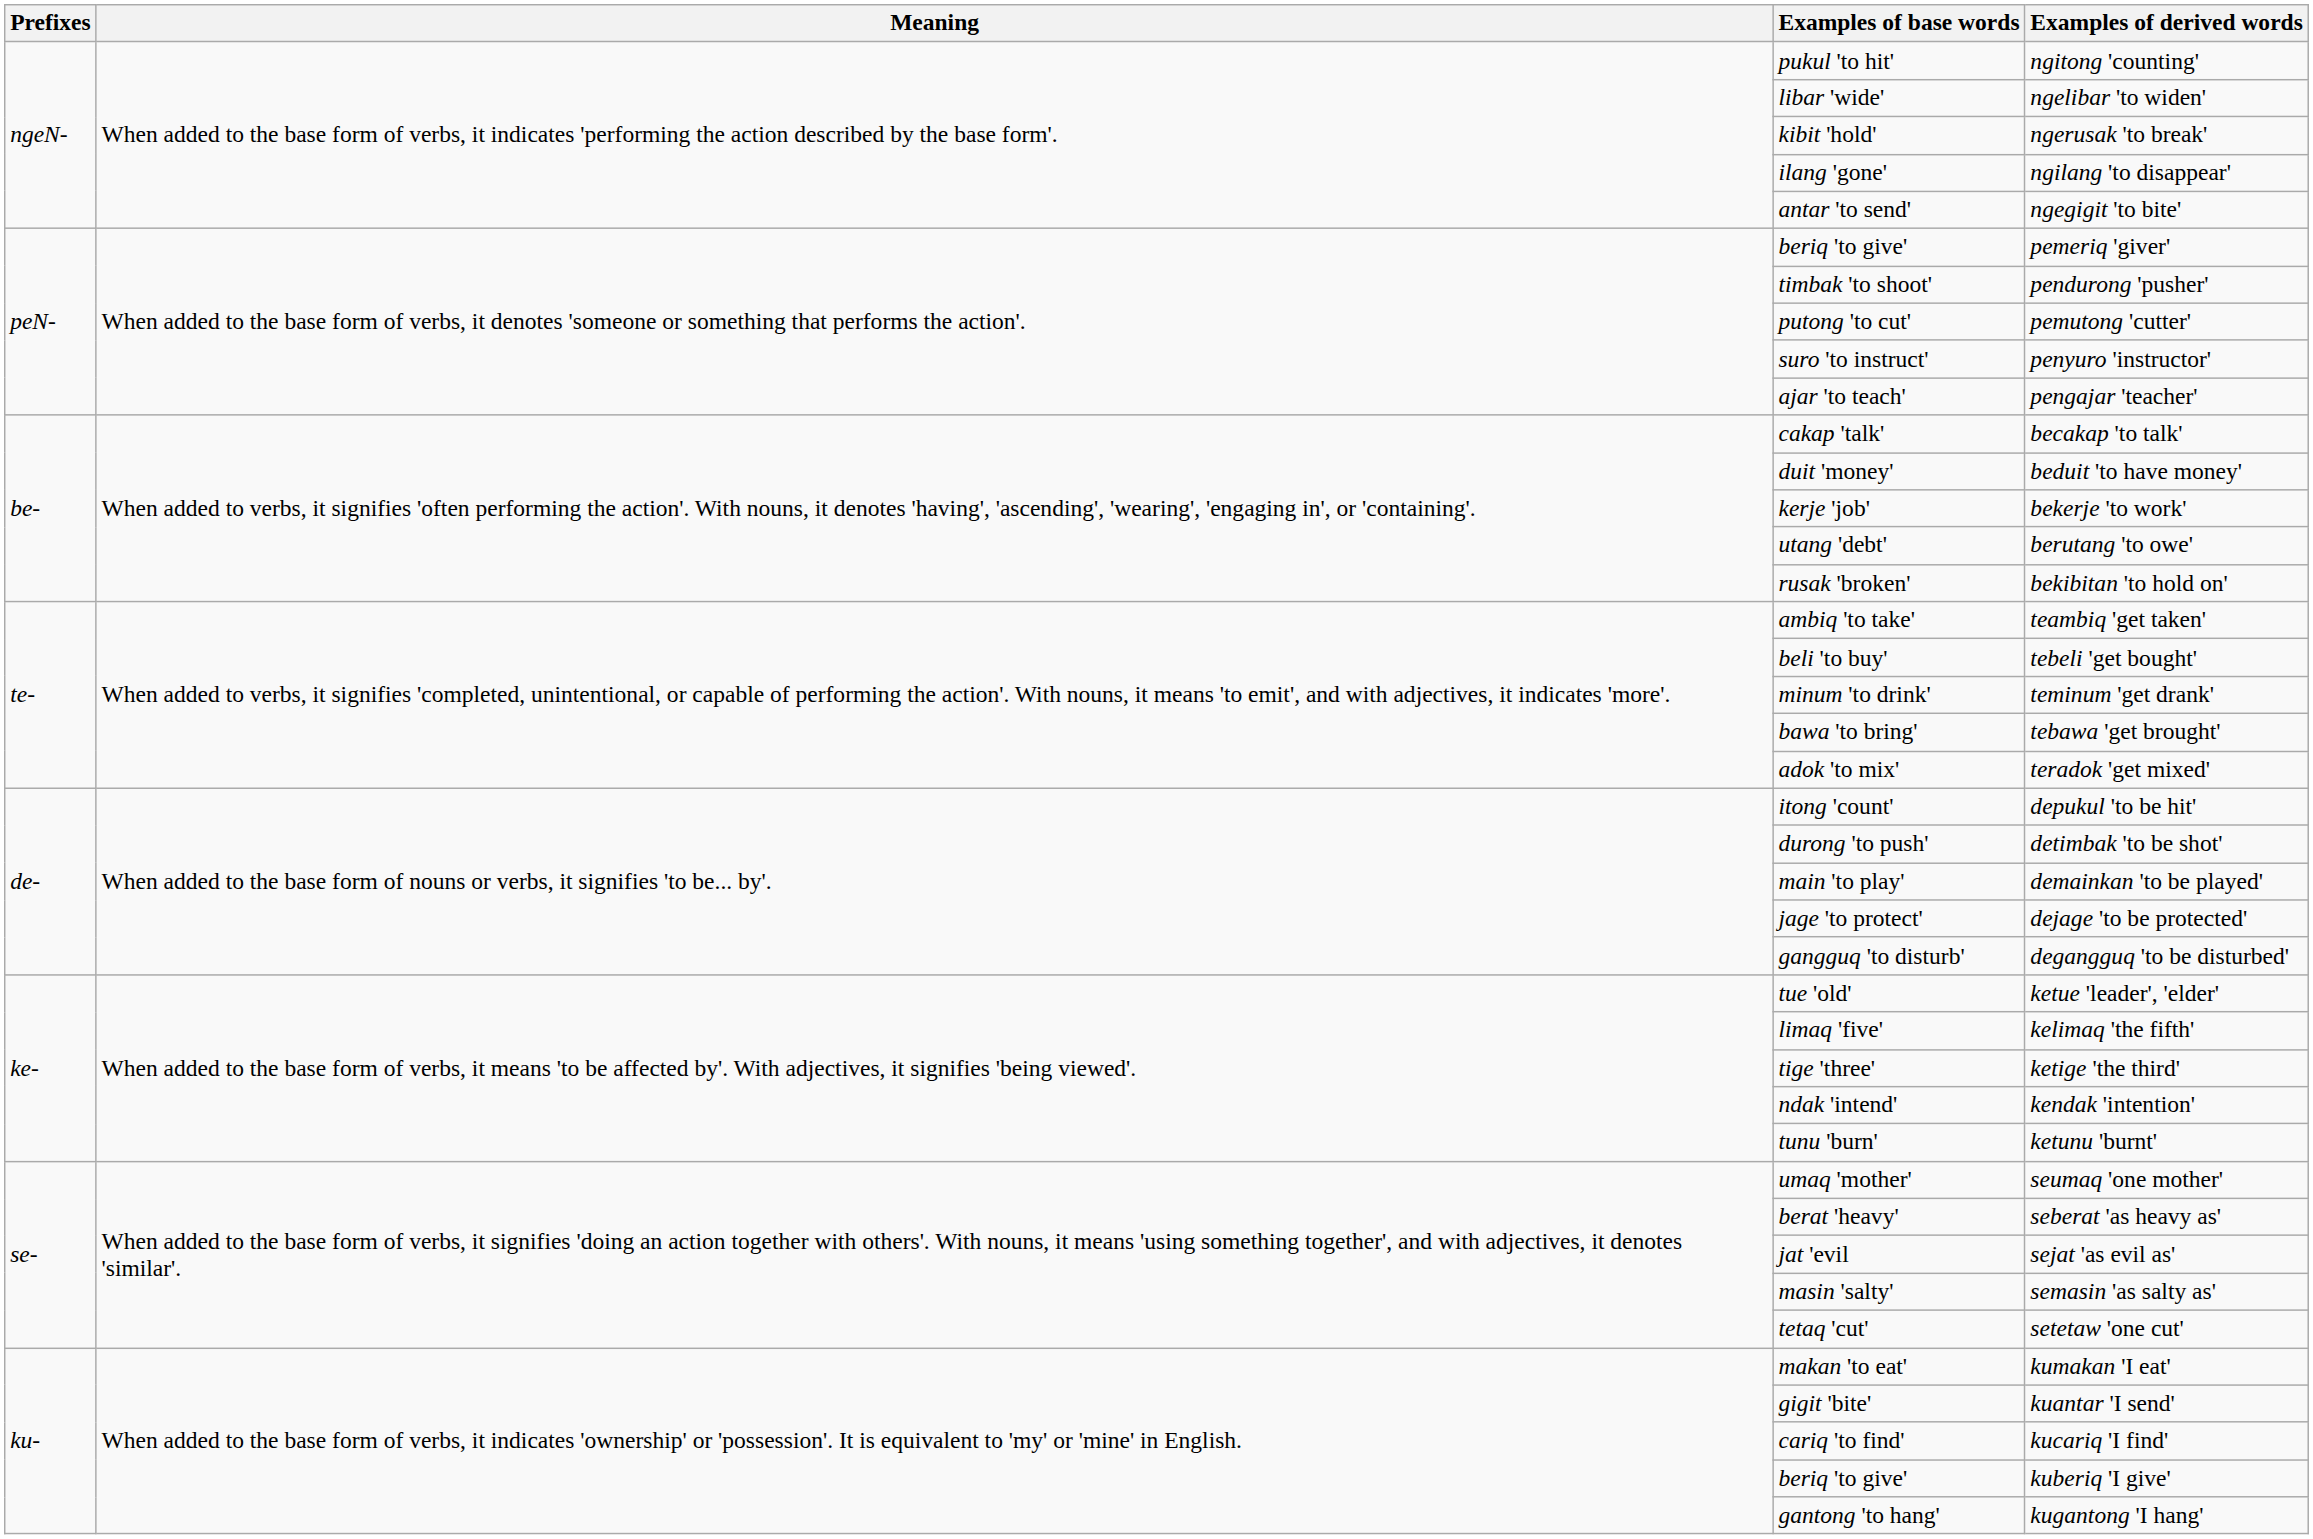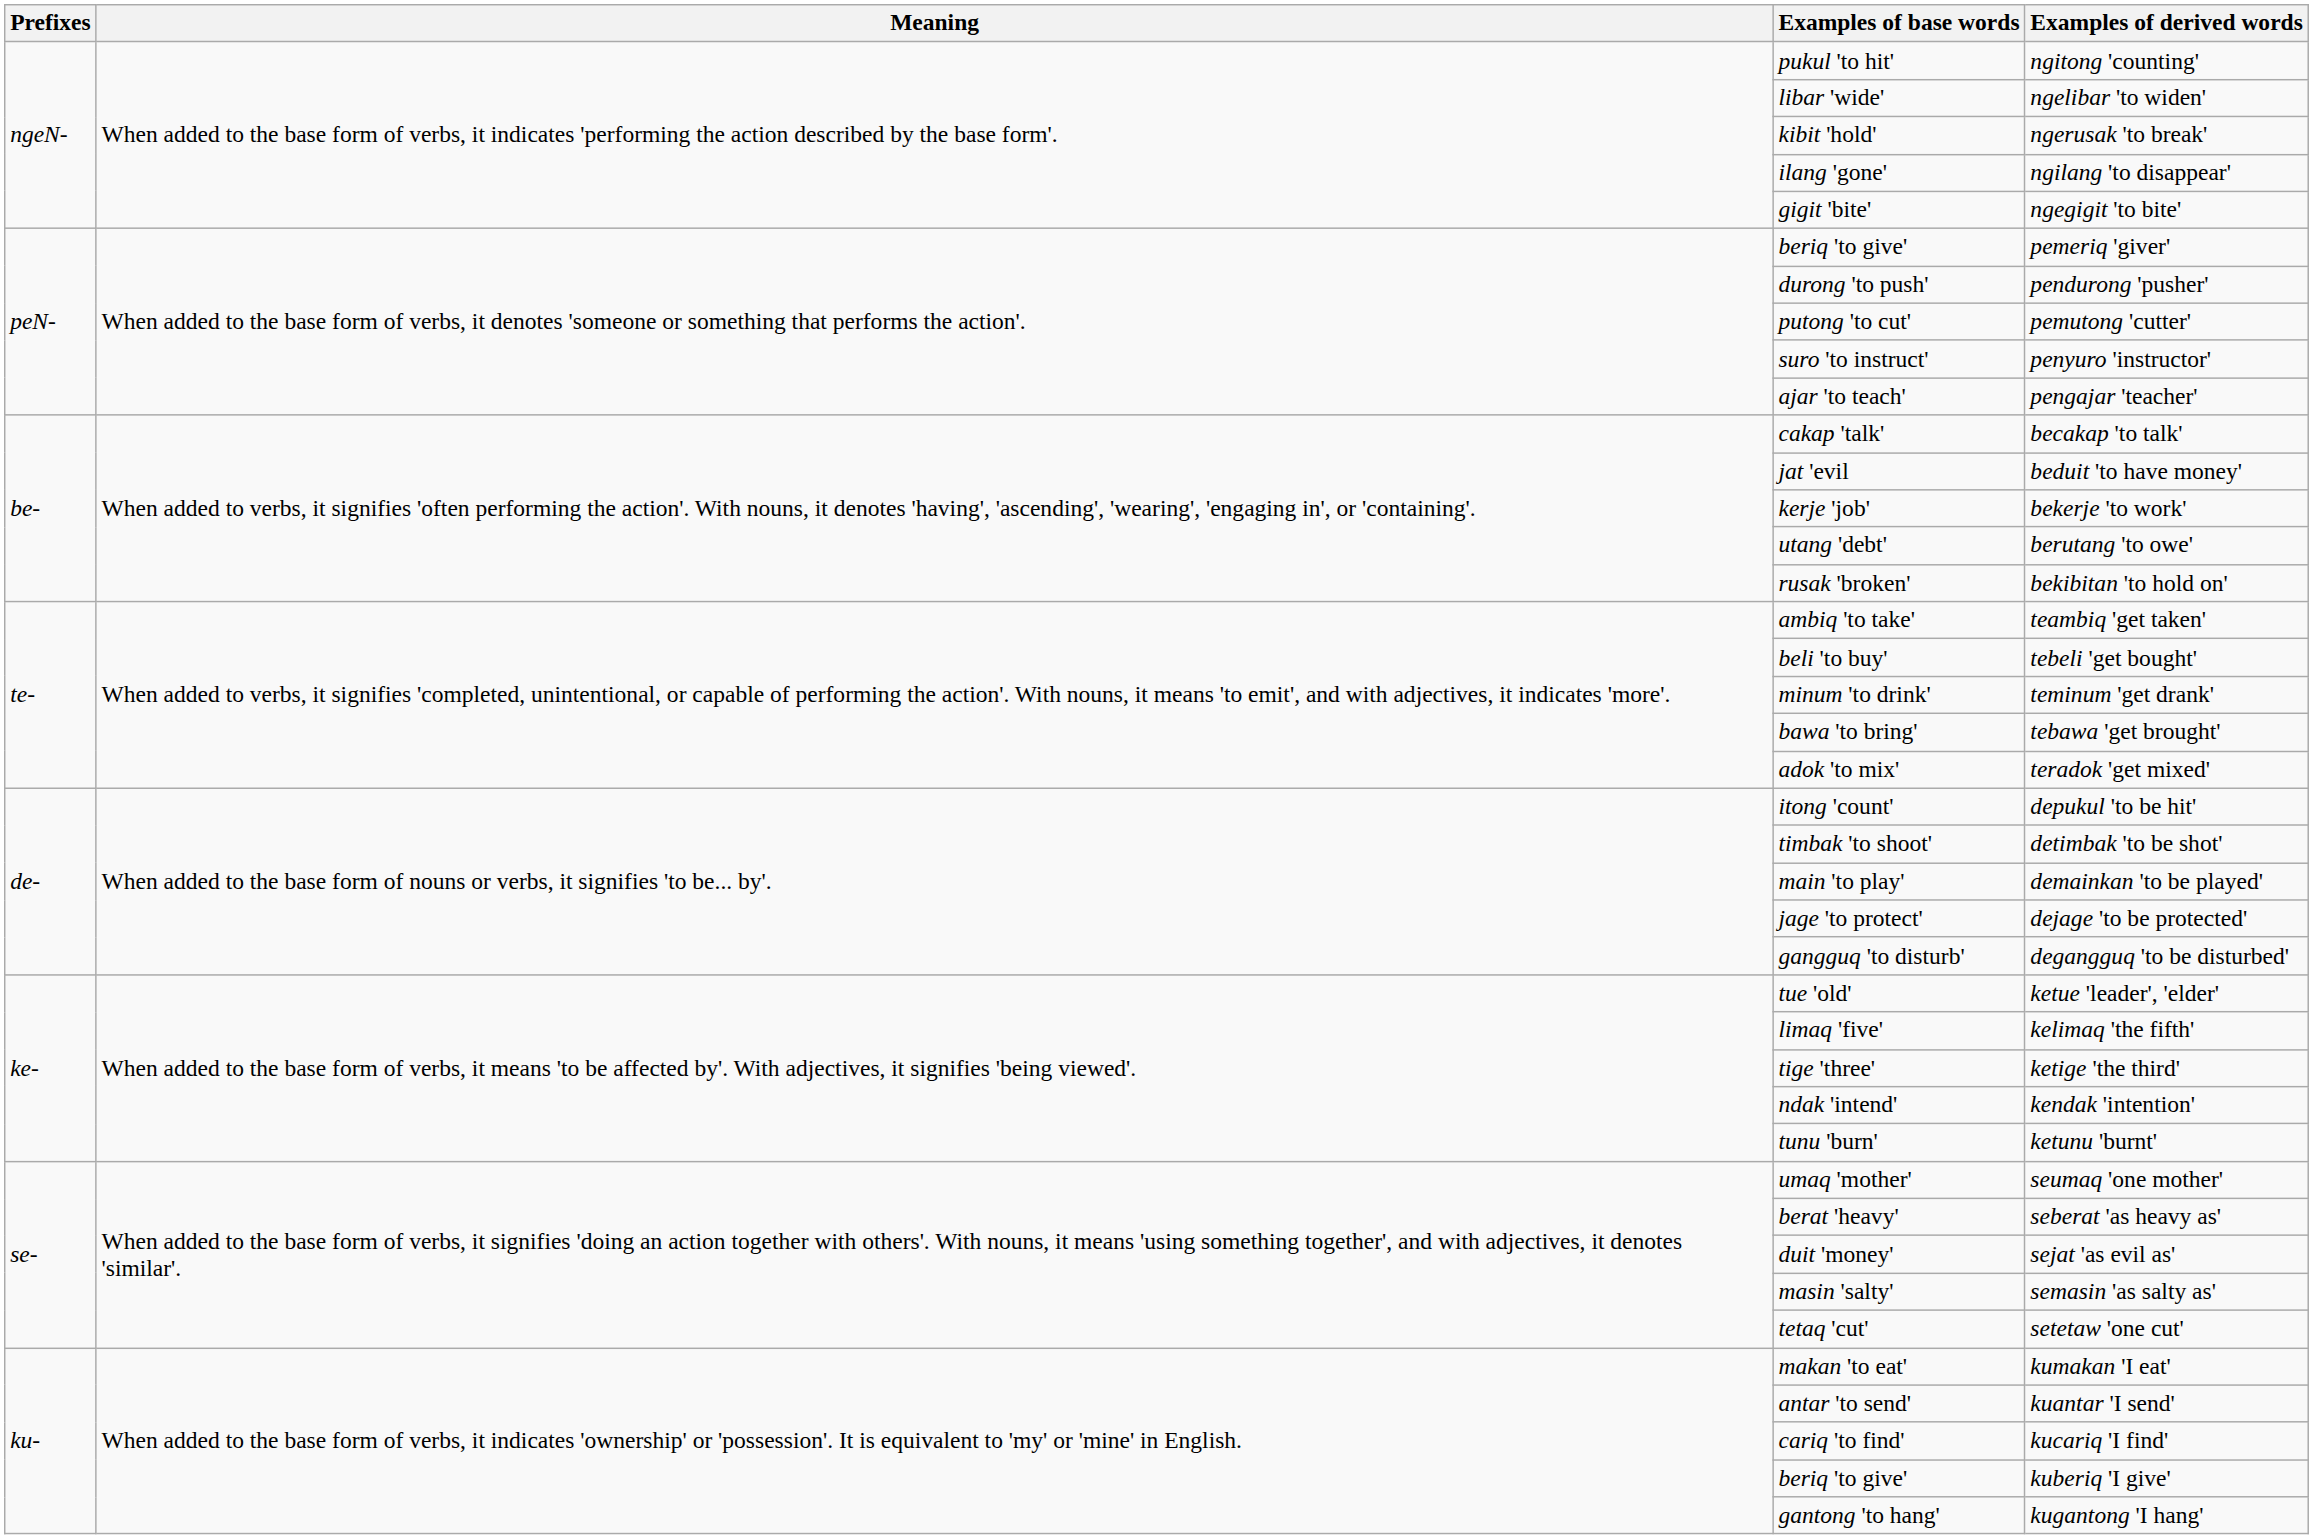 <table class="wikitable">
 <tr>
 <th>Prefixes</th>
 <th>Meaning</th>
 <th>Examples of base words</th>
 <th>Examples of derived words</th>
 </tr>
 <tr>
 <td rowspan="5"><em>ngeN-</em></td>
 <td rowspan="5">When added to the base form of verbs, it indicates 'performing the action described by the base form'.</td>
 <td><em>pukul</em> 'to hit'</td>
 <td><em>ngitong</em> 'counting'</td>
 </tr>
 <tr>
 <td><em>libar</em> 'wide'</td>
 <td><em>ngelibar</em> 'to widen'</td>
 </tr>
 <tr>
 <td><em>kibit</em> 'hold'</td>
 <td><em>ngerusak</em> 'to break'</td>
 </tr>
 <tr>
 <td><em>ilang</em> 'gone'</td>
 <td><em>ngilang</em> 'to disappear'</td>
 </tr>
 <tr>
-<td><em>antar</em> 'to send'</td>
+<td><em>gigit</em> 'bite'</td>
 <td><em>ngegigit</em> 'to bite'</td>
 </tr>
 <tr>
 <td rowspan="5"><em>peN-</em></td>
 <td rowspan="5">When added to the base form of verbs, it denotes 'someone or something that performs the action'.</td>
 <td><em>beriq</em> 'to give'</td>
 <td><em>pemeriq</em> 'giver'</td>
 </tr>
 <tr>
-<td><em>timbak</em> 'to shoot'</td>
+<td><em>durong</em> 'to push'</td>
 <td><em>pendurong</em> 'pusher'</td>
 </tr>
 <tr>
 <td><em>putong</em> 'to cut'</td>
 <td><em>pemutong</em> 'cutter'</td>
 </tr>
 <tr>
 <td><em>suro</em> 'to instruct'</td>
 <td><em>penyuro</em> 'instructor'</td>
 </tr>
 <tr>
 <td><em>ajar</em> 'to teach'</td>
 <td><em>pengajar</em> 'teacher'</td>
 </tr>
 <tr>
 <td rowspan="5"><em>be-</em></td>
 <td rowspan="5">When added to verbs, it signifies 'often performing the action'. With nouns, it denotes 'having', 'ascending', 'wearing', 'engaging in', or 'containing'.</td>
 <td><em>cakap</em> 'talk'</td>
 <td><em>becakap</em> 'to talk'</td>
 </tr>
 <tr>
-<td><em>duit</em> 'money'</td>
+<td><em>jat</em> 'evil</td>
 <td><em>beduit</em> 'to have money'</td>
 </tr>
 <tr>
 <td><em>kerje</em> 'job'</td>
 <td><em>bekerje</em> 'to work'</td>
 </tr>
 <tr>
 <td><em>utang</em> 'debt'</td>
 <td><em>berutang</em> 'to owe'</td>
 </tr>
 <tr>
 <td><em>rusak</em> 'broken'</td>
 <td><em>bekibitan</em> 'to hold on'</td>
 </tr>
 <tr>
 <td rowspan="5"><em>te-</em></td>
 <td rowspan="5">When added to verbs, it signifies 'completed, unintentional, or capable of performing the action'. With nouns, it means 'to emit', and with adjectives, it indicates 'more'.</td>
 <td><em>ambiq</em> 'to take'</td>
 <td><em>teambiq</em> 'get taken'</td>
 </tr>
 <tr>
 <td><em>beli</em> 'to buy'</td>
 <td><em>tebeli</em> 'get bought'</td>
 </tr>
 <tr>
 <td><em>minum</em> 'to drink'</td>
 <td><em>teminum</em> 'get drank'</td>
 </tr>
 <tr>
 <td><em>bawa</em> 'to bring'</td>
 <td><em>tebawa</em> 'get brought'</td>
 </tr>
 <tr>
 <td><em>adok</em> 'to mix'</td>
 <td><em>teradok</em> 'get mixed'</td>
 </tr>
 <tr>
 <td rowspan="5"><em>de-</em></td>
 <td rowspan="5">When added to the base form of nouns or verbs, it signifies  'to be... by'.</td>
 <td><em>itong</em> 'count'</td>
 <td><em>depukul</em> 'to be hit'</td>
 </tr>
 <tr>
-<td><em>durong</em> 'to push'</td>
+<td><em>timbak</em> 'to shoot'</td>
 <td><em>detimbak</em> 'to be shot'</td>
 </tr>
 <tr>
 <td><em>main</em> 'to play'</td>
 <td><em>demainkan</em> 'to be played'</td>
 </tr>
 <tr>
 <td><em>jage</em> 'to protect'</td>
 <td><em>dejage</em> 'to be protected'</td>
 </tr>
 <tr>
 <td><em>gangguq</em> 'to disturb'</td>
 <td><em>degangguq</em> 'to be disturbed'</td>
 </tr>
 <tr>
 <td rowspan="5"><em>ke-</em></td>
 <td rowspan="5">When added to the base form of verbs, it means 'to be affected by'. With adjectives, it signifies 'being viewed'.</td>
 <td><em>tue</em> 'old'</td>
 <td><em>ketue</em> 'leader', 'elder'</td>
 </tr>
 <tr>
 <td><em>limaq</em> 'five'</td>
 <td><em>kelimaq</em> 'the fifth'</td>
 </tr>
 <tr>
 <td><em>tige</em> 'three'</td>
 <td><em>ketige</em> 'the third'</td>
 </tr>
 <tr>
 <td><em>ndak</em> 'intend'</td>
 <td><em>kendak</em> 'intention'</td>
 </tr>
 <tr>
 <td><em>tunu</em> 'burn'</td>
 <td><em>ketunu</em> 'burnt'</td>
 </tr>
 <tr>
 <td rowspan="5"><em>se-</em></td>
 <td rowspan="5">When added to the base form of verbs, it signifies 'doing an action together with others'. With nouns, it means 'using something together', and with adjectives, it denotes 'similar'.</td>
 <td><em>umaq</em> 'mother'</td>
 <td><em>seumaq</em> 'one mother'</td>
 </tr>
 <tr>
 <td><em>berat</em> 'heavy'</td>
 <td><em>seberat</em> 'as heavy as'</td>
 </tr>
 <tr>
-<td><em>jat</em> 'evil</td>
+<td><em>duit</em> 'money'</td>
 <td><em>sejat</em> 'as evil as'</td>
 </tr>
 <tr>
 <td><em>masin</em> 'salty'</td>
 <td><em>semasin</em> 'as salty as'</td>
 </tr>
 <tr>
 <td><em>tetaq</em> 'cut'</td>
 <td><em>setetaw</em> 'one cut'</td>
 </tr>
 <tr>
 <td rowspan="5"><em>ku-</em></td>
 <td rowspan="5">When added to the base form of verbs, it indicates 'ownership' or 'possession'. It is equivalent to 'my' or 'mine' in English.</td>
 <td><em>makan</em> 'to eat'</td>
 <td><em>kumakan</em> 'I eat'</td>
 </tr>
 <tr>
-<td><em>gigit</em> 'bite'</td>
+<td><em>antar</em> 'to send'</td>
 <td><em>kuantar</em> 'I send'</td>
 </tr>
 <tr>
 <td><em>cariq</em> 'to find'</td>
 <td><em>kucariq</em> 'I find'</td>
 </tr>
 <tr>
 <td><em>beriq</em> 'to give'</td>
 <td><em>kuberiq</em> 'I give'</td>
 </tr>
 <tr>
 <td><em>gantong</em> 'to hang'</td>
 <td><em>kugantong</em> 'I hang'</td>
 </tr>
 </table>
